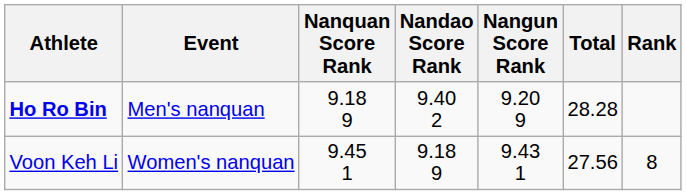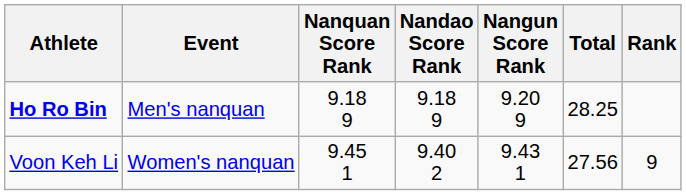 <table class="wikitable" style="text-align:center; font-size:90%">
 <tr>
 <th>Athlete</th>
 <th>Event</th>
 <th>Nanquan<br>Score<br>Rank</th>
 <th>Nandao<br>Score<br>Rank</th>
 <th>Nangun<br>Score<br>Rank</th>
 <th>Total</th>
 <th>Rank</th>
 </tr>
 <tr>
 <td align=left><strong><a href='#'>Ho Ro Bin</a></strong></td>
 <td align=left><a href='#'>Men's nanquan</a></td>
 <td>9.18<br>9</td>
-<td>9.40<br>2</td>
+<td>9.18<br>9</td>
 <td>9.20<br>9</td>
-<td>28.28</td>
+<td>28.25</td>
 <td></td>
 </tr>
 <tr>
 <td align=left><a href='#'>Voon Keh Li</a></td>
 <td align=left><a href='#'>Women's nanquan</a></td>
 <td>9.45<br>1</td>
-<td>9.18<br>9</td>
+<td>9.40<br>2</td>
 <td>9.43<br>1</td>
 <td>27.56</td>
-<td>8</td>
+<td>9</td>
 </tr>
 </table>
